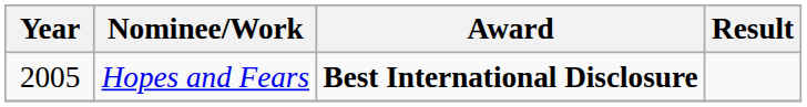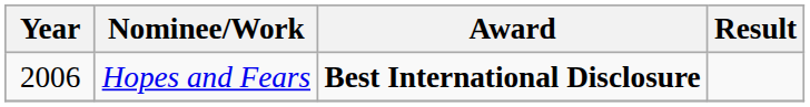 <table class="wikitable">
 <tr>
 <th width="40">Year</th>
 <th>Nominee/Work</th>
 <th>Award</th>
 <th>Result</th>
 </tr>
 <tr>
-<td style="text-align:center;">2005</td>
+<td style="text-align:center;">2006</td>
 <td><em><a href='#'>Hopes and Fears</a></em></td>
 <td><strong>Best International Disclosure</strong></td>
 <td></td>
 </tr>
 <tr>
 </tr>
 </table>
